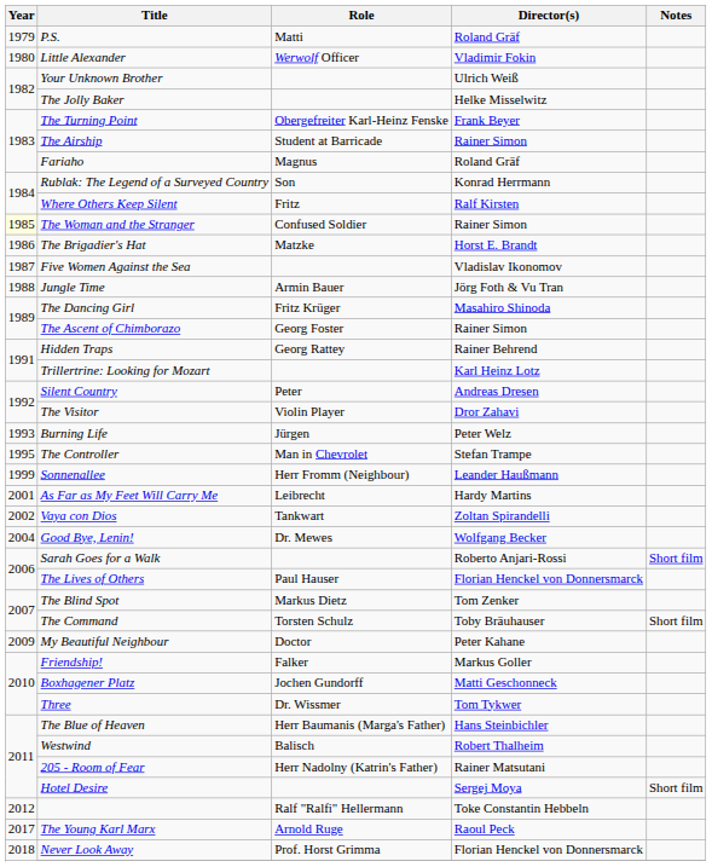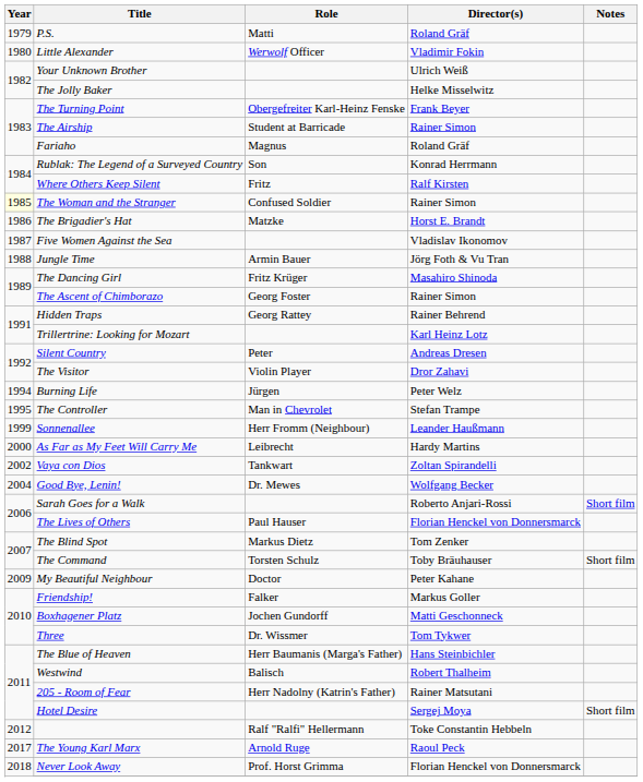 <table class="wikitable sortable">
 <tr>
 <th>Year</th>
 <th>Title</th>
 <th>Role</th>
 <th>Director(s)</th>
 <th class="unsortable">Notes</th>
 </tr>
 <tr>
 <td>1979</td>
 <td><em>P.S.</em></td>
 <td>Matti</td>
 <td><a href='#'>Roland Gräf</a></td>
 <td></td>
 </tr>
 <tr>
 <td>1980</td>
 <td><em>Little Alexander</em></td>
 <td><em><a href='#'>Werwolf</a></em> Officer</td>
 <td><a href='#'>Vladimir Fokin</a></td>
 <td></td>
 </tr>
 <tr>
 <td rowspan=2>1982</td>
 <td><em>Your Unknown Brother</em></td>
 <td></td>
 <td>Ulrich Weiß</td>
 <td></td>
 </tr>
 <tr>
 <td><em>The Jolly Baker</em></td>
 <td></td>
 <td>Helke Misselwitz</td>
 <td></td>
 </tr>
 <tr>
 <td rowspan=3>1983</td>
 <td><em><a href='#'>The Turning Point</a></em></td>
 <td><a href='#'>Obergefreiter</a> Karl-Heinz Fenske</td>
 <td><a href='#'>Frank Beyer</a></td>
 <td></td>
 </tr>
 <tr>
 <td><em><a href='#'>The Airship</a></em></td>
 <td>Student at Barricade</td>
 <td><a href='#'>Rainer Simon</a></td>
 <td></td>
 </tr>
 <tr>
 <td><em>Fariaho</em></td>
 <td>Magnus</td>
 <td>Roland Gräf</td>
 <td></td>
 </tr>
 <tr>
 <td rowspan=2>1984</td>
 <td><em>Rublak: The Legend of a Surveyed Country</em></td>
 <td>Son</td>
 <td>Konrad Herrmann</td>
 <td></td>
 </tr>
 <tr>
 <td><em><a href='#'>Where Others Keep Silent</a></em></td>
 <td>Fritz</td>
 <td><a href='#'>Ralf Kirsten</a></td>
 <td></td>
 </tr>
 <tr>
 <td style="background: lightyellow;">1985</td>
 <td><em><a href='#'>The Woman and the Stranger</a></em></td>
 <td>Confused Soldier</td>
 <td>Rainer Simon</td>
 <td></td>
 </tr>
 <tr>
 <td>1986</td>
 <td><em>The Brigadier's Hat</em></td>
 <td>Matzke</td>
 <td><a href='#'>Horst E. Brandt</a></td>
 <td></td>
 </tr>
 <tr>
 <td>1987</td>
 <td><em>Five Women Against the Sea</em></td>
 <td></td>
 <td>Vladislav Ikonomov</td>
 <td></td>
 </tr>
 <tr>
 <td>1988</td>
 <td><em>Jungle Time</em></td>
 <td>Armin Bauer</td>
 <td>Jörg Foth & Vu Tran</td>
 <td></td>
 </tr>
 <tr>
 <td rowspan=2>1989</td>
 <td><em>The Dancing Girl</em></td>
 <td>Fritz Krüger</td>
 <td><a href='#'>Masahiro Shinoda</a></td>
 <td></td>
 </tr>
 <tr>
 <td><em><a href='#'>The Ascent of Chimborazo</a></em></td>
 <td>Georg Foster</td>
 <td>Rainer Simon</td>
 <td></td>
 </tr>
 <tr>
 <td rowspan=2>1991</td>
 <td><em>Hidden Traps</em></td>
 <td>Georg Rattey</td>
 <td>Rainer Behrend</td>
 <td></td>
 </tr>
 <tr>
 <td><em>Trillertrine: Looking for Mozart</em></td>
 <td></td>
 <td><a href='#'>Karl Heinz Lotz</a></td>
 <td></td>
 </tr>
 <tr>
 <td rowspan=2>1992</td>
 <td><em><a href='#'>Silent Country</a></em></td>
 <td>Peter</td>
 <td><a href='#'>Andreas Dresen</a></td>
 <td></td>
 </tr>
 <tr>
 <td><em>The Visitor</em></td>
 <td>Violin Player</td>
 <td><a href='#'>Dror Zahavi</a></td>
 <td></td>
 </tr>
 <tr>
-<td>1993</td>
+<td>1994</td>
 <td><em>Burning Life</em></td>
 <td>Jürgen</td>
 <td>Peter Welz</td>
 <td></td>
 </tr>
 <tr>
 <td>1995</td>
 <td><em>The Controller</em></td>
 <td>Man in <a href='#'>Chevrolet</a></td>
 <td>Stefan Trampe</td>
 <td></td>
 </tr>
 <tr>
 <td>1999</td>
 <td><em><a href='#'>Sonnenallee</a></em></td>
 <td>Herr Fromm (Neighbour)</td>
 <td><a href='#'>Leander Haußmann</a></td>
 <td></td>
 </tr>
 <tr>
-<td>2001</td>
+<td>2000</td>
 <td><em><a href='#'>As Far as My Feet Will Carry Me</a></em></td>
 <td>Leibrecht</td>
 <td>Hardy Martins</td>
 <td></td>
 </tr>
 <tr>
 <td>2002</td>
 <td><em><a href='#'>Vaya con Dios</a></em></td>
 <td>Tankwart</td>
 <td><a href='#'>Zoltan Spirandelli</a></td>
 <td></td>
 </tr>
 <tr>
 <td>2004</td>
 <td><em><a href='#'>Good Bye, Lenin!</a></em></td>
 <td>Dr. Mewes</td>
 <td><a href='#'>Wolfgang Becker</a></td>
 <td></td>
 </tr>
 <tr>
 <td rowspan=2>2006</td>
 <td><em>Sarah Goes for a Walk</em></td>
 <td></td>
 <td>Roberto Anjari-Rossi</td>
 <td><a href='#'>Short film</a></td>
 </tr>
 <tr>
 <td><em><a href='#'>The Lives of Others</a></em></td>
 <td>Paul Hauser</td>
 <td><a href='#'>Florian Henckel von Donnersmarck</a></td>
 <td></td>
 </tr>
 <tr>
 <td rowspan=2>2007</td>
 <td><em>The Blind Spot</em></td>
 <td>Markus Dietz</td>
 <td>Tom Zenker</td>
 <td></td>
 </tr>
 <tr>
 <td><em>The Command</em></td>
 <td>Torsten Schulz</td>
 <td>Toby Bräuhauser</td>
 <td>Short film</td>
 </tr>
 <tr>
 <td>2009</td>
 <td><em>My Beautiful Neighbour</em></td>
 <td>Doctor</td>
 <td>Peter Kahane</td>
 <td></td>
 </tr>
 <tr>
 <td rowspan=3>2010</td>
 <td><em><a href='#'>Friendship!</a></em></td>
 <td>Falker</td>
 <td>Markus Goller</td>
 <td></td>
 </tr>
 <tr>
 <td><em><a href='#'>Boxhagener Platz</a></em></td>
 <td>Jochen Gundorff</td>
 <td><a href='#'>Matti Geschonneck</a></td>
 <td></td>
 </tr>
 <tr>
 <td><em><a href='#'>Three</a></em></td>
 <td>Dr. Wissmer</td>
 <td><a href='#'>Tom Tykwer</a></td>
 <td></td>
 </tr>
 <tr>
 <td rowspan=4>2011</td>
 <td><em>The Blue of Heaven</em></td>
 <td>Herr Baumanis (Marga's Father)</td>
 <td><a href='#'>Hans Steinbichler</a></td>
 <td></td>
 </tr>
 <tr>
 <td><em>Westwind</em></td>
 <td>Balisch</td>
 <td><a href='#'>Robert Thalheim</a></td>
 <td></td>
 </tr>
 <tr>
 <td><em><a href='#'>205 - Room of Fear</a></em></td>
 <td>Herr Nadolny (Katrin's Father)</td>
 <td>Rainer Matsutani</td>
 <td></td>
 </tr>
 <tr>
 <td><em><a href='#'>Hotel Desire</a></em></td>
 <td></td>
 <td><a href='#'>Sergej Moya</a></td>
 <td>Short film</td>
 </tr>
 <tr>
 <td>2012</td>
 <td><em></em></td>
 <td>Ralf "Ralfi" Hellermann</td>
 <td>Toke Constantin Hebbeln</td>
 <td></td>
 </tr>
 <tr>
 <td>2017</td>
 <td><em><a href='#'>The Young Karl Marx</a></em></td>
 <td><a href='#'>Arnold Ruge</a></td>
 <td><a href='#'>Raoul Peck</a></td>
 <td></td>
 </tr>
 <tr>
 <td rowspan=2>2018</td>
 <td><em><a href='#'>Never Look Away</a></em></td>
 <td>Prof. Horst Grimma</td>
 <td>Florian Henckel von Donnersmarck</td>
 <td></td>
 </tr>
 <tr>
 </tr>
 </table>
